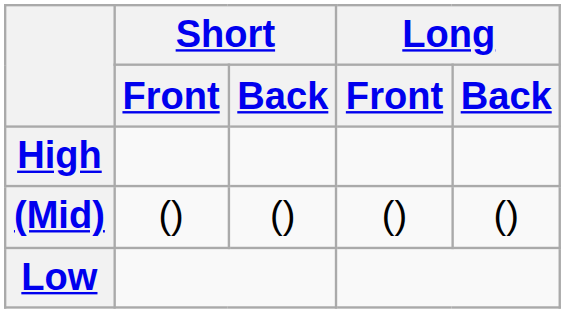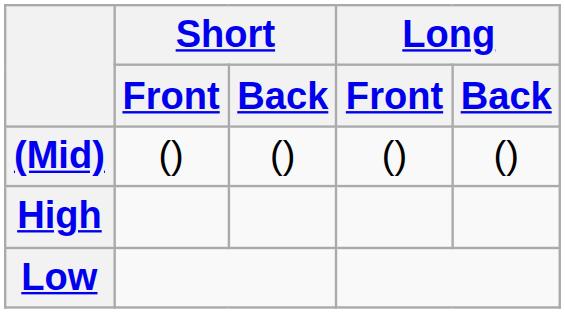 <table class="wikitable" style="text-align:center;">
 <tr>
 <th rowspan="2"></th>
 <th colspan="2"><a href='#'>Short</a></th>
 <th colspan="2"><a href='#'>Long</a></th>
 </tr>
 <tr>
 <th><a href='#'>Front</a></th>
 <th><a href='#'>Back</a></th>
 <th><a href='#'>Front</a></th>
 <th><a href='#'>Back</a></th>
 </tr>
 <tr>
+<th><a href='#'>(Mid)</a></th>
+<td>()</td>
+<td>()</td>
+<td>()</td>
+<td>()</td>
+</tr>
+<tr>
 <th><a href='#'>High</a></th>
 <td></td>
 <td></td>
 <td></td>
 <td></td>
 </tr>
 <tr>
-<th><a href='#'>(Mid)</a></th>
-<td>()</td>
-<td>()</td>
-<td>()</td>
-<td>()</td>
-</tr>
-<tr>
 <th><a href='#'>Low</a></th>
 <td colspan="2"></td>
 <td colspan="2"></td>
 </tr>
 </table>
